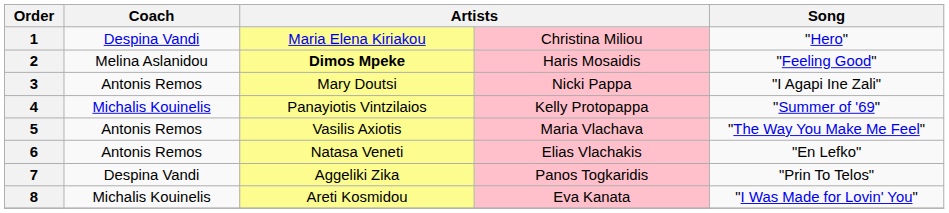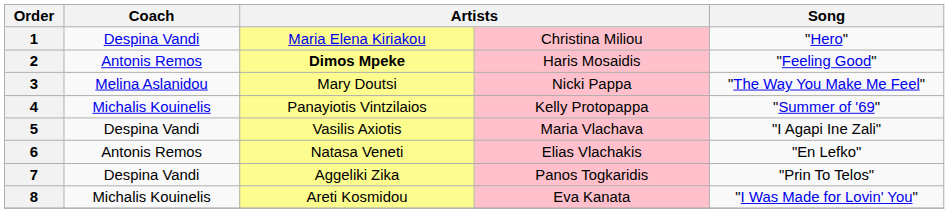 <table class="wikitable" style="text-align:center; line-height:17px; width:80%;">
 <tr>
 <th width="5%">Order</th>
 <th width="15%">Coach</th>
 <th colspan="2" width="40%">Artists</th>
 <th width="20%">Song</th>
 </tr>
 <tr>
 <th>1</th>
 <td><a href='#'>Despina Vandi</a></td>
 <td style="background:#fdfc8f" width="20%"><a href='#'>Maria Elena Kiriakou</a></td>
 <td style="background:pink">Christina Miliou</td>
 <td>"<a href='#'>Hero</a>"</td>
 </tr>
 <tr>
 <th>2</th>
-<td>Melina Aslanidou</td>
+<td><a href='#'>Antonis Remos</a></td>
 <td style="background:#fdfc8f"><strong>Dimos Mpeke</strong></td>
 <td style="background:pink">Haris Mosaidis</td>
 <td>"<a href='#'>Feeling Good</a>"</td>
 </tr>
 <tr>
 <th>3</th>
-<td>Antonis Remos</td>
+<td><a href='#'>Melina Aslanidou</a></td>
 <td style="background:#fdfc8f">Mary Doutsi</td>
 <td style="background:pink">Nicki Pappa</td>
-<td>"I Agapi Ine Zali"</td>
+<td>"<a href='#'>The Way You Make Me Feel</a>"</td>
 </tr>
 <tr>
 <th>4</th>
 <td><a href='#'>Michalis Kouinelis</a></td>
 <td style="background:#fdfc8f">Panayiotis Vintzilaios</td>
 <td style="background:pink">Kelly Protopappa</td>
 <td>"<a href='#'>Summer of '69</a>"</td>
 </tr>
 <tr>
 <th>5</th>
-<td>Antonis Remos</td>
+<td>Despina Vandi</td>
 <td style="background:#fdfc8f">Vasilis Axiotis</td>
 <td style="background:pink">Maria Vlachava</td>
-<td>"<a href='#'>The Way You Make Me Feel</a>"</td>
+<td>"I Agapi Ine Zali"</td>
 </tr>
 <tr>
 <th>6</th>
 <td>Antonis Remos</td>
 <td style="background:#fdfc8f">Natasa Veneti</td>
 <td style="background:pink">Elias Vlachakis</td>
 <td>"En Lefko"</td>
 </tr>
 <tr>
 <th>7</th>
 <td>Despina Vandi</td>
 <td style="background:#fdfc8f">Aggeliki Zika</td>
 <td style="background:pink">Panos Togkaridis</td>
 <td>"Prin To Telos"</td>
 </tr>
 <tr>
 <th>8</th>
 <td>Michalis Kouinelis</td>
 <td style="background:#fdfc8f">Areti Kosmidou</td>
 <td style="background:pink" width="20%">Eva Kanata</td>
 <td>"<a href='#'>I Was Made for Lovin' You</a>"</td>
 </tr>
 <tr>
 </tr>
 </table>
